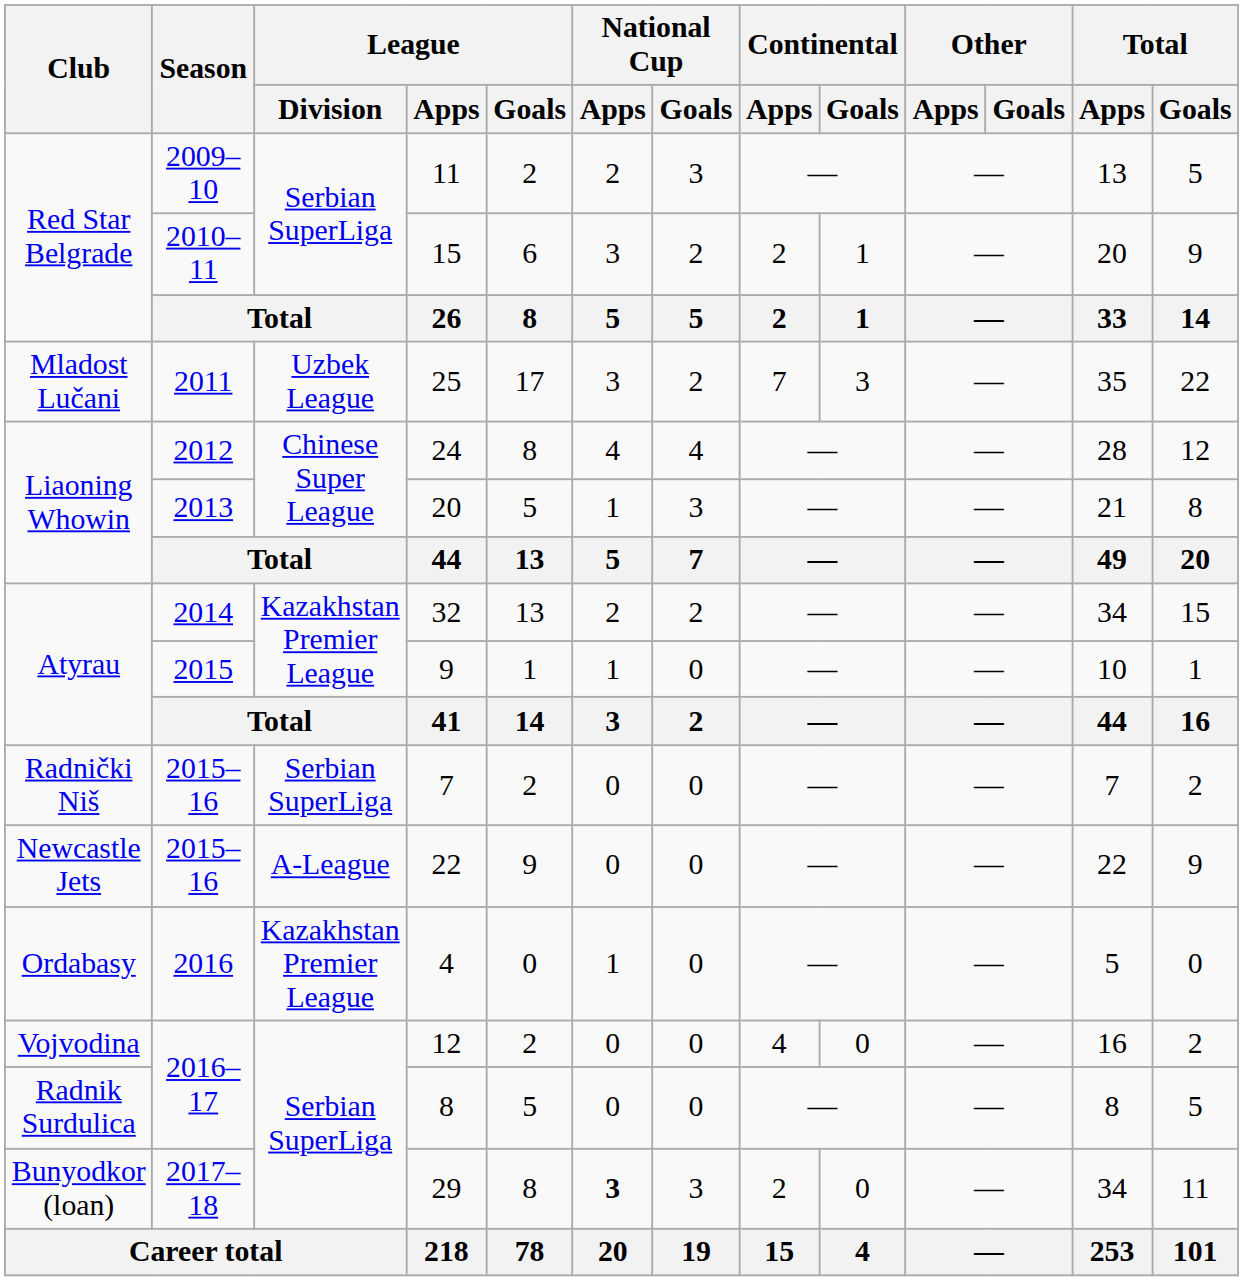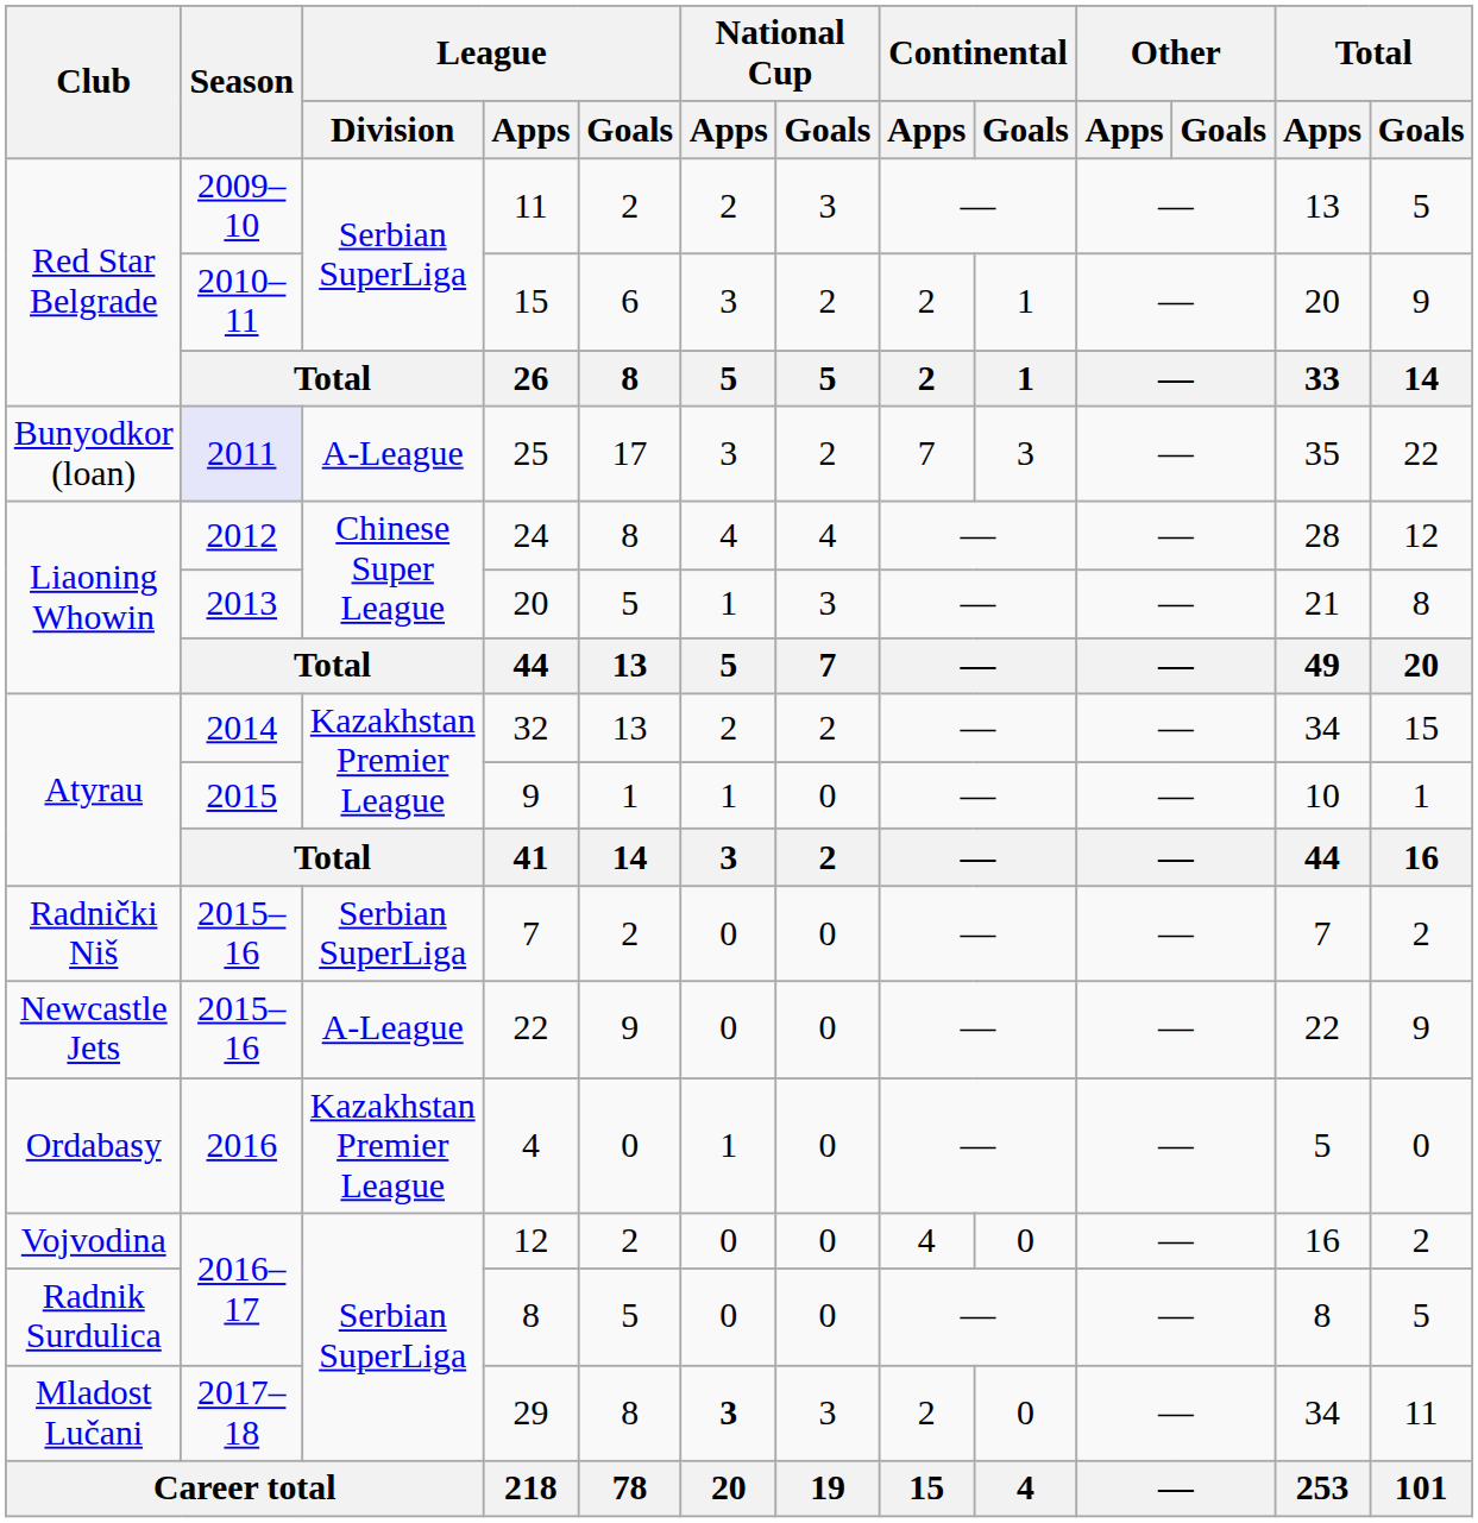 <table class="wikitable" style="text-align: center;">
 <tr>
 <th rowspan="2">Club</th>
 <th rowspan="2">Season</th>
 <th colspan="3">League</th>
 <th colspan="2">National Cup</th>
 <th colspan="2">Continental</th>
 <th colspan="2">Other</th>
 <th colspan="2">Total</th>
 </tr>
 <tr>
 <th>Division</th>
 <th>Apps</th>
 <th>Goals</th>
 <th>Apps</th>
 <th>Goals</th>
 <th>Apps</th>
 <th>Goals</th>
 <th>Apps</th>
 <th>Goals</th>
 <th>Apps</th>
 <th>Goals</th>
 </tr>
 <tr>
 <td rowspan="3" valign="center"><a href='#'>Red Star Belgrade</a></td>
 <td><a href='#'>2009–10</a></td>
 <td rowspan="2" valign="center"><a href='#'>Serbian SuperLiga</a></td>
 <td>11</td>
 <td>2</td>
 <td>2</td>
 <td>3</td>
 <td colspan="2">—</td>
 <td colspan="2">—</td>
 <td>13</td>
 <td>5</td>
 </tr>
 <tr>
 <td><a href='#'>2010–11</a></td>
 <td>15</td>
 <td>6</td>
 <td>3</td>
 <td>2</td>
 <td>2</td>
 <td>1</td>
 <td colspan="2">—</td>
 <td>20</td>
 <td>9</td>
 </tr>
 <tr>
 <th colspan="2">Total</th>
 <th>26</th>
 <th>8</th>
 <th>5</th>
 <th>5</th>
 <th>2</th>
 <th>1</th>
 <th colspan="2">—</th>
 <th>33</th>
 <th>14</th>
 </tr>
 <tr>
-<td><a href='#'>Mladost Lučani</a></td>
-<td><a href='#'>2011</a></td>
-<td><a href='#'>Uzbek League</a></td>
+<td><a href='#'>Bunyodkor</a> (loan)</td>
+<td style="background: lavender;"><a href='#'>2011</a></td>
+<td><a href='#'>A-League</a></td>
 <td>25</td>
 <td>17</td>
 <td>3</td>
 <td>2</td>
 <td>7</td>
 <td>3</td>
 <td colspan="2">—</td>
 <td>35</td>
 <td>22</td>
 </tr>
 <tr>
 <td rowspan="3" valign="center"><a href='#'>Liaoning Whowin</a></td>
 <td><a href='#'>2012</a></td>
 <td rowspan="2" valign="center"><a href='#'>Chinese Super League</a></td>
 <td>24</td>
 <td>8</td>
 <td>4</td>
 <td>4</td>
 <td colspan="2">—</td>
 <td colspan="2">—</td>
 <td>28</td>
 <td>12</td>
 </tr>
 <tr>
 <td><a href='#'>2013</a></td>
 <td>20</td>
 <td>5</td>
 <td>1</td>
 <td>3</td>
 <td colspan="2">—</td>
 <td colspan="2">—</td>
 <td>21</td>
 <td>8</td>
 </tr>
 <tr>
 <th colspan="2">Total</th>
 <th>44</th>
 <th>13</th>
 <th>5</th>
 <th>7</th>
 <th colspan="2">—</th>
 <th colspan="2">—</th>
 <th>49</th>
 <th>20</th>
 </tr>
 <tr>
 <td rowspan="3" valign="center"><a href='#'>Atyrau</a></td>
 <td><a href='#'>2014</a></td>
 <td rowspan="2" valign="center"><a href='#'>Kazakhstan Premier League</a></td>
 <td>32</td>
 <td>13</td>
 <td>2</td>
 <td>2</td>
 <td colspan="2">—</td>
 <td colspan="2">—</td>
 <td>34</td>
 <td>15</td>
 </tr>
 <tr>
 <td><a href='#'>2015</a></td>
 <td>9</td>
 <td>1</td>
 <td>1</td>
 <td>0</td>
 <td colspan="2">—</td>
 <td colspan="2">—</td>
 <td>10</td>
 <td>1</td>
 </tr>
 <tr>
 <th colspan="2">Total</th>
 <th>41</th>
 <th>14</th>
 <th>3</th>
 <th>2</th>
 <th colspan="2">—</th>
 <th colspan="2">—</th>
 <th>44</th>
 <th>16</th>
 </tr>
 <tr>
 <td><a href='#'>Radnički Niš</a></td>
 <td><a href='#'>2015–16</a></td>
 <td><a href='#'>Serbian SuperLiga</a></td>
 <td>7</td>
 <td>2</td>
 <td>0</td>
 <td>0</td>
 <td colspan="2">—</td>
 <td colspan="2">—</td>
 <td>7</td>
 <td>2</td>
 </tr>
 <tr>
 <td><a href='#'>Newcastle Jets</a></td>
 <td><a href='#'>2015–16</a></td>
 <td><a href='#'>A-League</a></td>
 <td>22</td>
 <td>9</td>
 <td>0</td>
 <td>0</td>
 <td colspan="2">—</td>
 <td colspan="2">—</td>
 <td>22</td>
 <td>9</td>
 </tr>
 <tr>
 <td><a href='#'>Ordabasy</a></td>
 <td><a href='#'>2016</a></td>
 <td><a href='#'>Kazakhstan Premier League</a></td>
 <td>4</td>
 <td>0</td>
 <td>1</td>
 <td>0</td>
 <td colspan="2">—</td>
 <td colspan="2">—</td>
 <td>5</td>
 <td>0</td>
 </tr>
 <tr>
 <td><a href='#'>Vojvodina</a></td>
 <td rowspan="2"><a href='#'>2016–17</a></td>
 <td rowspan="3"><a href='#'>Serbian SuperLiga</a></td>
 <td>12</td>
 <td>2</td>
 <td>0</td>
 <td>0</td>
 <td>4</td>
 <td>0</td>
 <td colspan="2">—</td>
 <td>16</td>
 <td>2</td>
 </tr>
 <tr>
 <td><a href='#'>Radnik Surdulica</a></td>
 <td>8</td>
 <td>5</td>
 <td>0</td>
 <td>0</td>
 <td colspan="2">—</td>
 <td colspan="2">—</td>
 <td>8</td>
 <td>5</td>
 </tr>
 <tr>
-<td><a href='#'>Bunyodkor</a> (loan)</td>
+<td><a href='#'>Mladost Lučani</a></td>
 <td><a href='#'>2017–18</a></td>
 <td>29</td>
 <td>8</td>
 <td><strong>3</strong></td>
 <td>3</td>
 <td>2</td>
 <td>0</td>
 <td colspan="2">—</td>
 <td>34</td>
 <td>11</td>
 </tr>
 <tr>
 <th colspan="3">Career total</th>
 <th>218</th>
 <th>78</th>
 <th>20</th>
 <th>19</th>
 <th>15</th>
 <th>4</th>
 <th colspan="2">—</th>
 <th>253</th>
 <th>101</th>
 </tr>
 </table>
